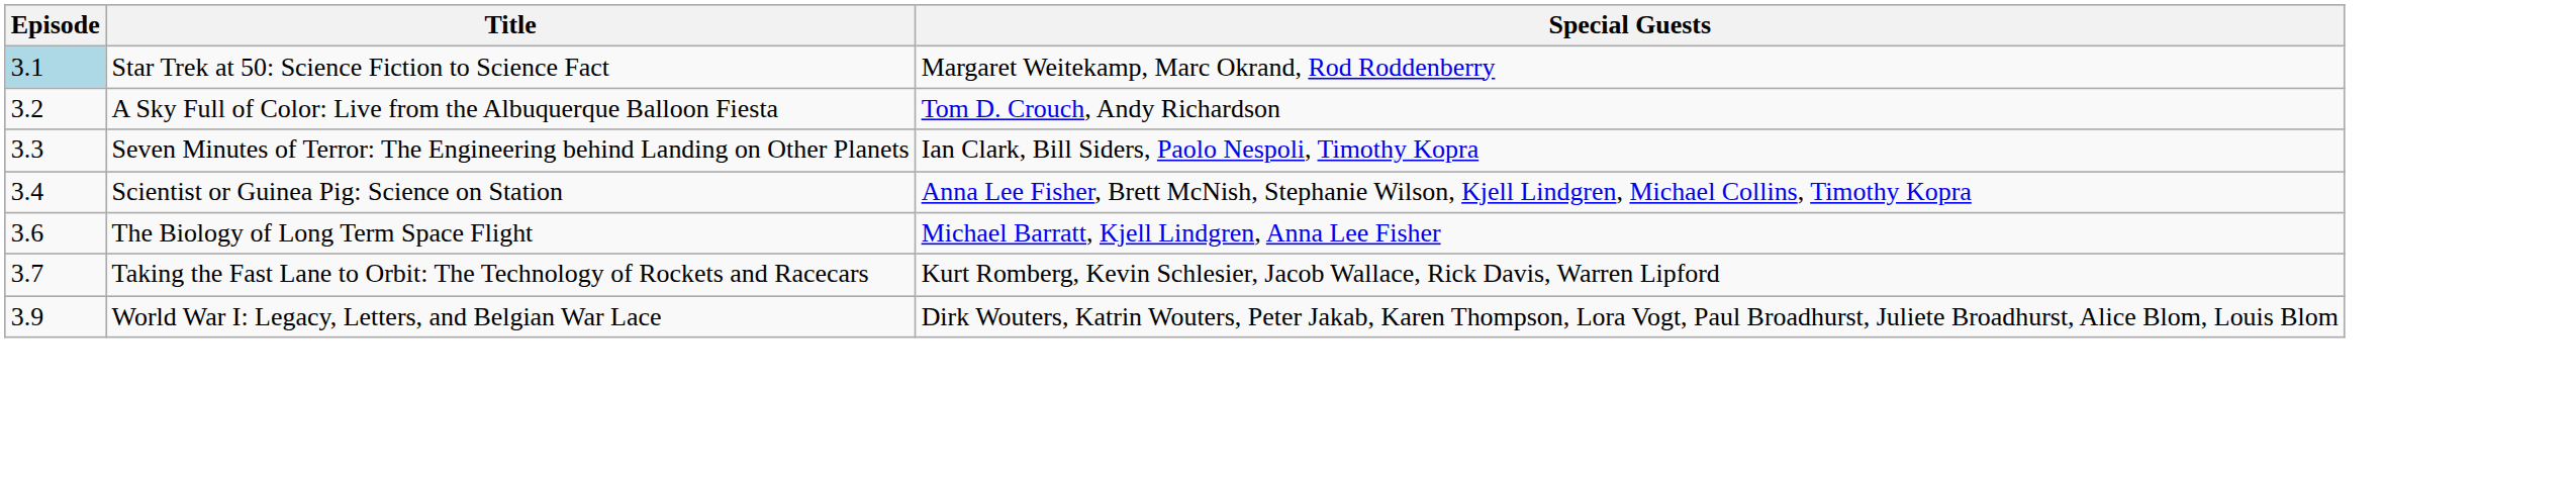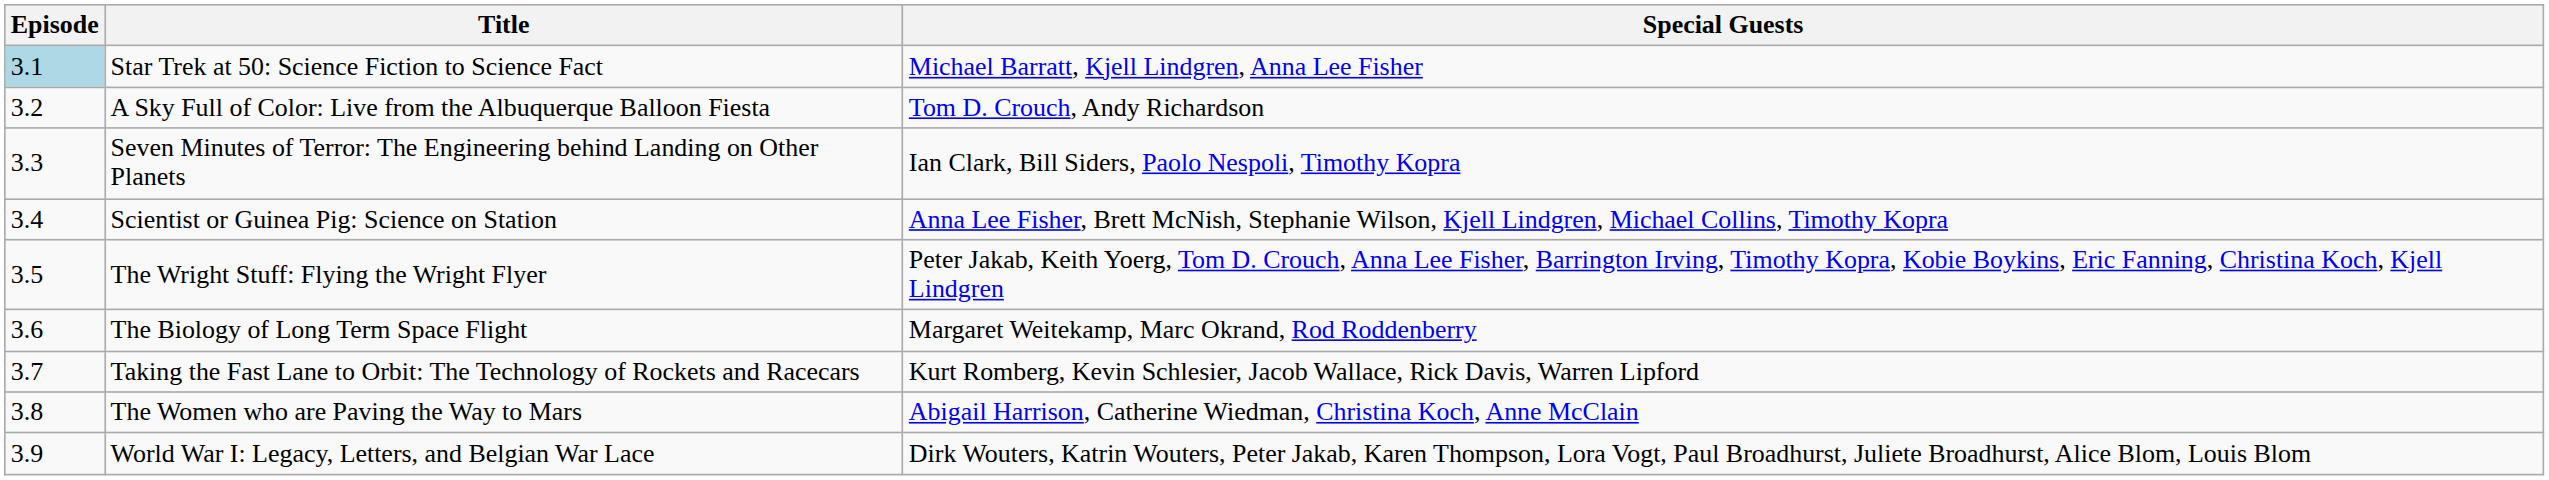 <table class="wikitable">
 <tr>
 <th>Episode</th>
 <th>Title</th>
 <th>Special Guests</th>
 </tr>
 <tr>
 <td style="background: lightblue;">3.1</td>
 <td>Star Trek at 50: Science Fiction to Science Fact</td>
-<td>Margaret Weitekamp, Marc Okrand, <a href='#'>Rod Roddenberry</a></td>
+<td><a href='#'>Michael Barratt</a>, <a href='#'>Kjell Lindgren</a>, <a href='#'>Anna Lee Fisher</a></td>
 </tr>
 <tr>
 <td>3.2</td>
 <td>A Sky Full of Color: Live from the Albuquerque Balloon Fiesta</td>
 <td><a href='#'>Tom D. Crouch</a>, Andy Richardson</td>
 </tr>
 <tr>
 <td>3.3</td>
 <td>Seven Minutes of Terror: The Engineering behind Landing on Other Planets</td>
 <td>Ian Clark, Bill Siders, <a href='#'>Paolo Nespoli</a>, <a href='#'>Timothy Kopra</a></td>
 </tr>
 <tr>
 <td>3.4</td>
 <td>Scientist or Guinea Pig: Science on Station</td>
 <td><a href='#'>Anna Lee Fisher</a>, Brett McNish, Stephanie Wilson, <a href='#'>Kjell Lindgren</a>, <a href='#'>Michael Collins</a>, <a href='#'>Timothy Kopra</a></td>
 </tr>
 <tr>
+<td>3.5</td>
+<td>The Wright Stuff: Flying the Wright Flyer</td>
+<td>Peter Jakab, Keith Yoerg, <a href='#'>Tom D. Crouch</a>, <a href='#'>Anna Lee Fisher</a>, <a href='#'>Barrington Irving</a>, <a href='#'>Timothy Kopra</a>, <a href='#'>Kobie Boykins</a>, <a href='#'>Eric Fanning</a>, <a href='#'>Christina Koch</a>, <a href='#'>Kjell Lindgren</a></td>
+</tr>
+<tr>
 <td>3.6</td>
 <td>The Biology of Long Term Space Flight</td>
-<td><a href='#'>Michael Barratt</a>, <a href='#'>Kjell Lindgren</a>, <a href='#'>Anna Lee Fisher</a></td>
+<td>Margaret Weitekamp, Marc Okrand, <a href='#'>Rod Roddenberry</a></td>
 </tr>
 <tr>
 <td>3.7</td>
 <td>Taking the Fast Lane to Orbit: The Technology of Rockets and Racecars</td>
 <td>Kurt Romberg, Kevin Schlesier, Jacob Wallace, Rick Davis, Warren Lipford</td>
 </tr>
 <tr>
+<td>3.8</td>
+<td>The Women who are Paving the Way to Mars</td>
+<td><a href='#'>Abigail Harrison</a>, Catherine Wiedman, <a href='#'>Christina Koch</a>, <a href='#'>Anne McClain</a></td>
+</tr>
+<tr>
 <td>3.9</td>
 <td>World War I: Legacy, Letters, and Belgian War Lace</td>
 <td>Dirk Wouters, Katrin Wouters, Peter Jakab, Karen Thompson, Lora Vogt, Paul Broadhurst, Juliete Broadhurst, Alice Blom, Louis Blom</td>
 </tr>
 </table>
